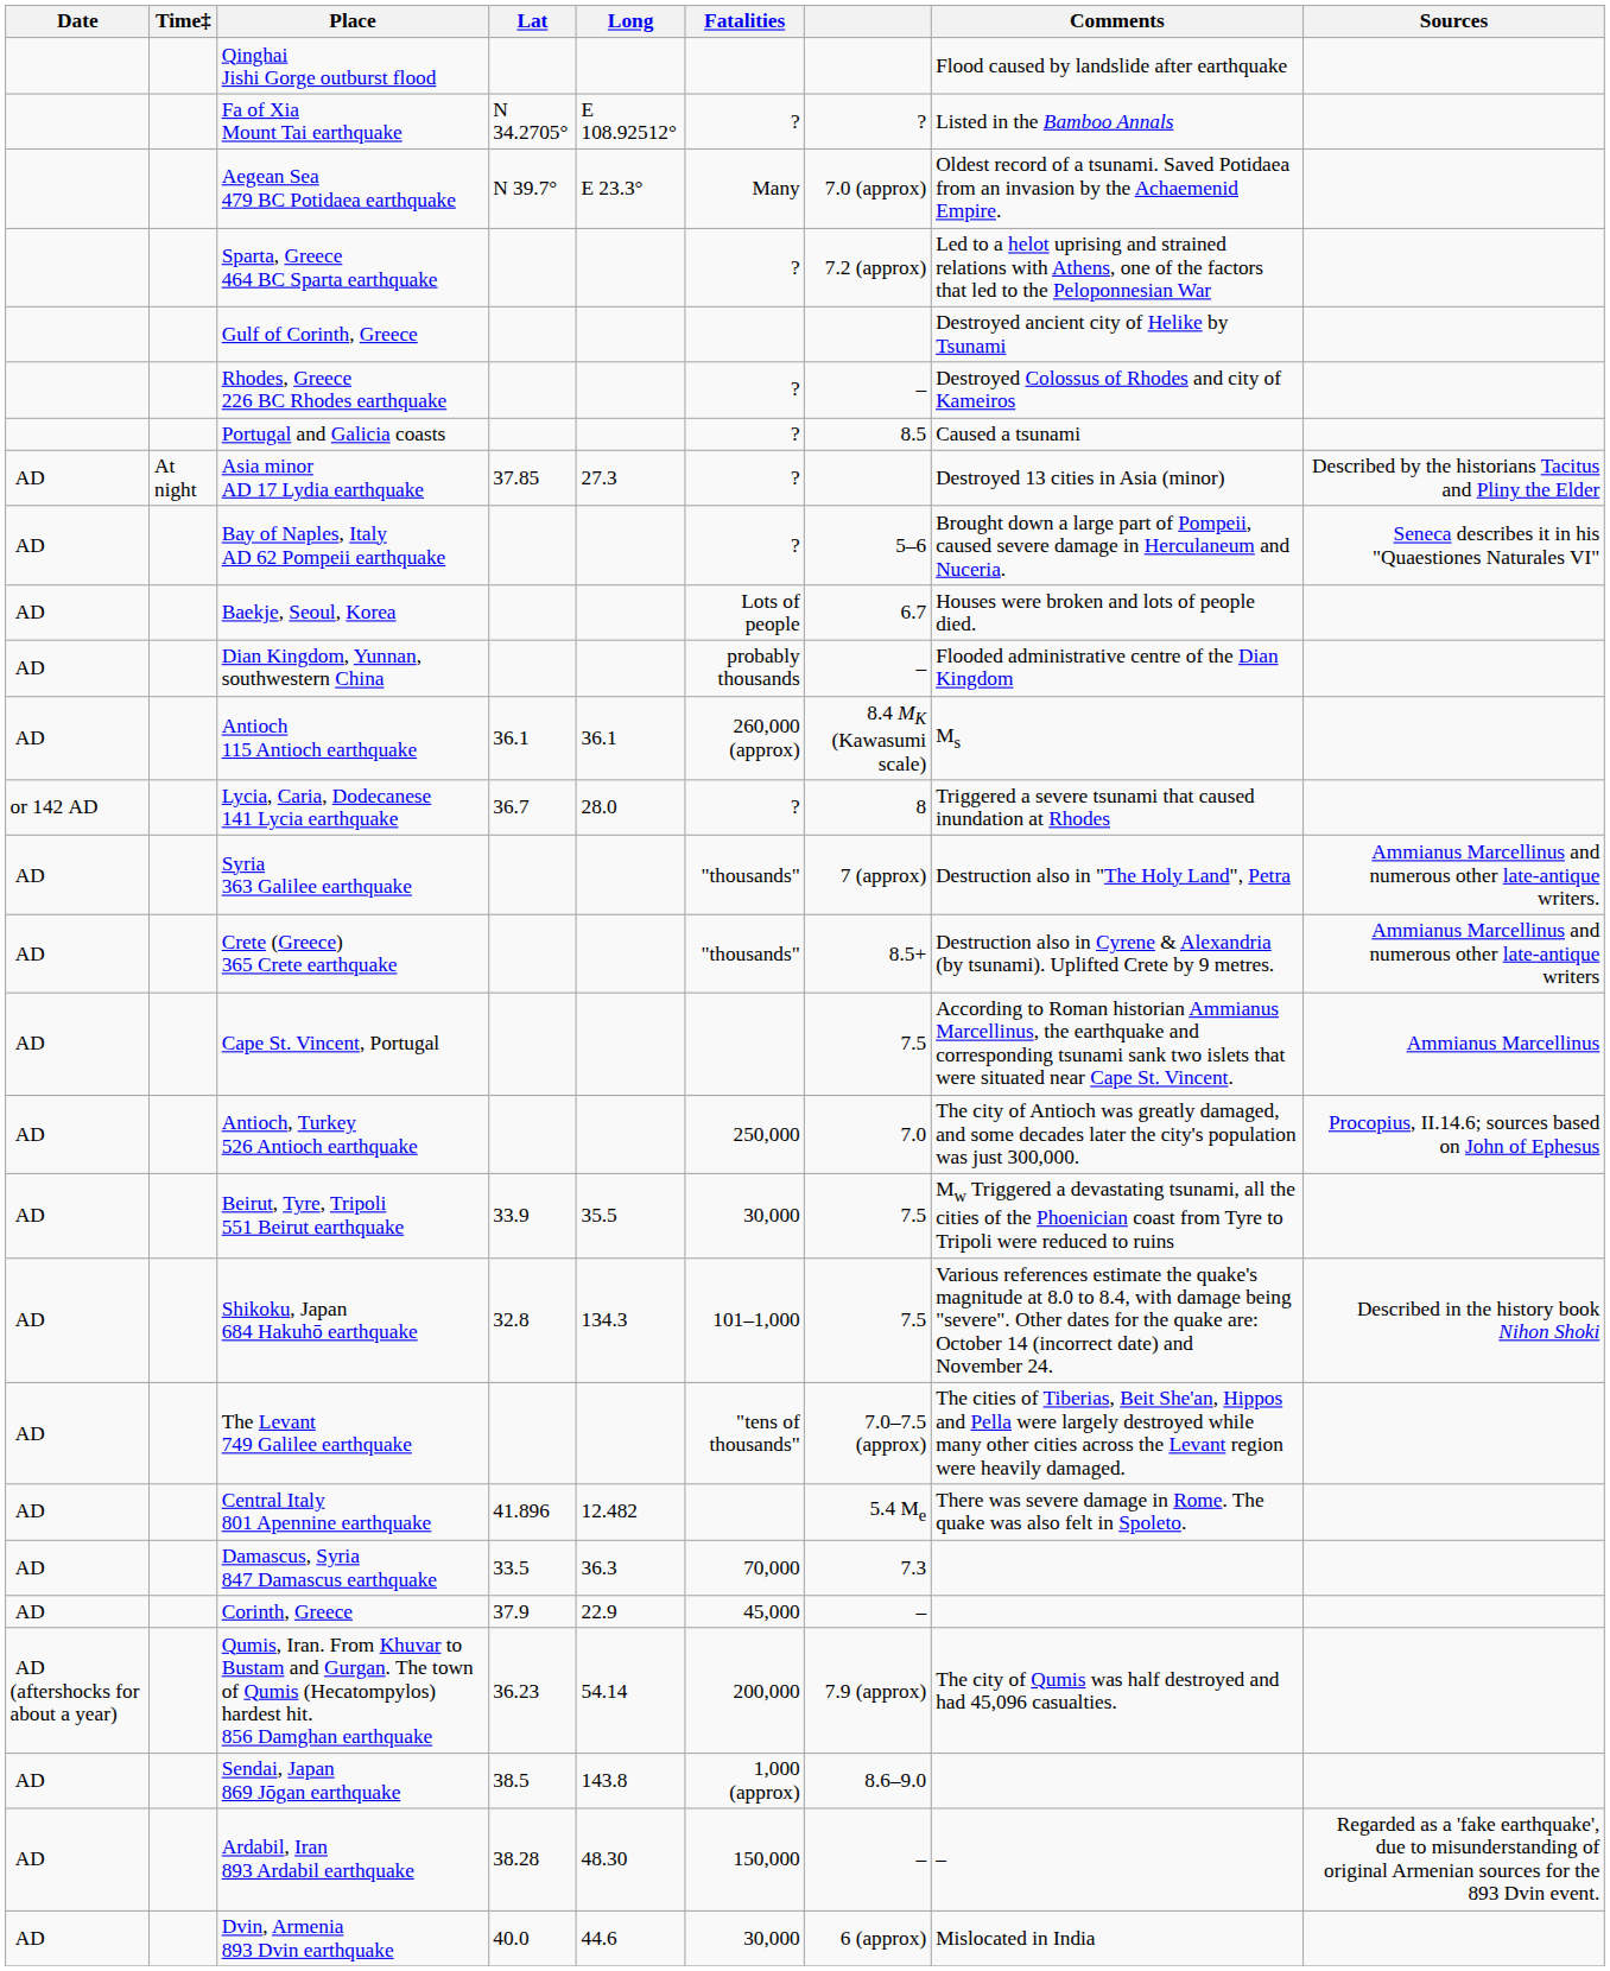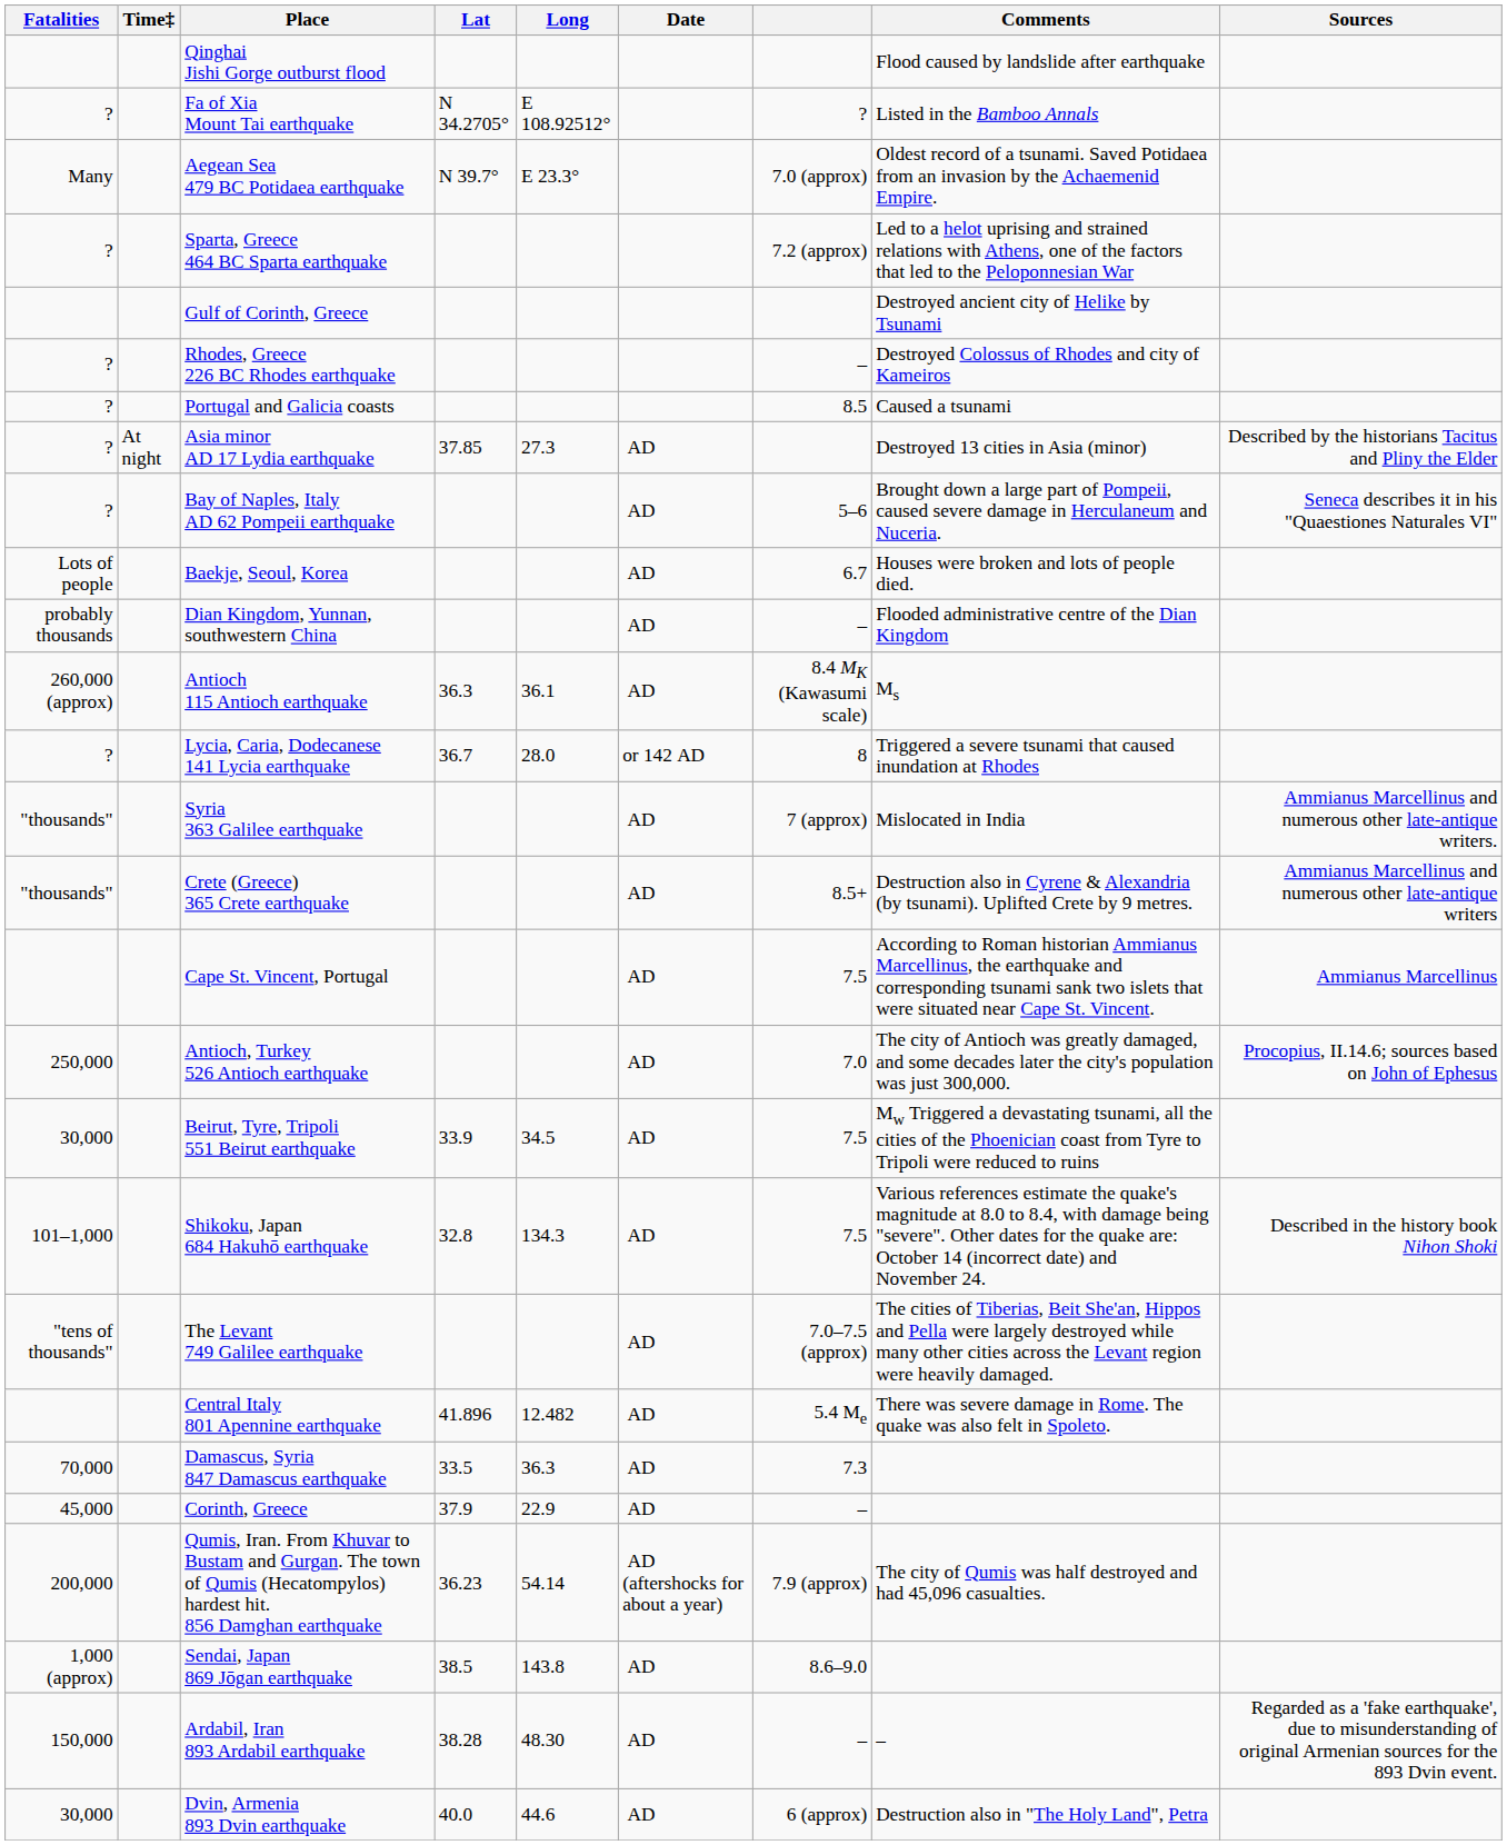 <table class="wikitable sortable">
 <tr>
-<th>Date</th>
+<th><a href='#'>Fatalities</a></th>
 <th>Time‡</th>
 <th>Place</th>
 <th><a href='#'>Lat</a></th>
 <th><a href='#'>Long</a></th>
-<th><a href='#'>Fatalities</a></th>
+<th>Date</th>
 <th></th>
 <th>Comments</th>
 <th>Sources</th>
 </tr>
 <tr>
 <td></td>
 <td></td>
 <td><a href='#'>Qinghai</a><br><a href='#'>Jishi Gorge outburst flood</a></td>
 <td></td>
 <td></td>
 <td></td>
 <td></td>
 <td>Flood caused by landslide after earthquake</td>
 <td align="right"></td>
 </tr>
 <tr>
-<td></td>
+<td align="right">?</td>
 <td></td>
 <td><a href='#'>Fa of Xia</a><br><a href='#'>Mount Tai earthquake</a></td>
 <td>N 34.2705°</td>
 <td>E 108.92512°</td>
-<td align="right">?</td>
+<td></td>
 <td align="right">?</td>
 <td>Listed in the <em><a href='#'>Bamboo Annals</a></em></td>
 <td align="right"></td>
 </tr>
 <tr>
-<td></td>
+<td align="right">Many</td>
 <td></td>
 <td><a href='#'>Aegean Sea</a><br><a href='#'>479 BC Potidaea earthquake</a></td>
 <td>N 39.7°</td>
 <td>E 23.3°</td>
-<td align="right">Many</td>
+<td></td>
 <td align="right">7.0 (approx)</td>
 <td>Oldest record of a tsunami. Saved Potidaea from an invasion by the <a href='#'>Achaemenid Empire</a>.</td>
 <td align="right"></td>
 </tr>
 <tr>
-<td></td>
+<td align="right">?</td>
 <td></td>
 <td><a href='#'>Sparta</a>, <a href='#'>Greece</a><br><a href='#'>464 BC Sparta earthquake</a></td>
 <td></td>
 <td></td>
-<td align="right">?</td>
+<td></td>
 <td align="right">7.2 (approx)</td>
 <td> Led to a <a href='#'>helot</a> uprising and strained relations with <a href='#'>Athens</a>, one of the factors that led to the <a href='#'>Peloponnesian War</a></td>
 <td align="right"></td>
 </tr>
 <tr>
 <td></td>
 <td></td>
 <td><a href='#'>Gulf of Corinth</a>, <a href='#'>Greece</a></td>
 <td></td>
 <td></td>
 <td></td>
 <td></td>
 <td>Destroyed ancient city of <a href='#'>Helike</a> by <a href='#'>Tsunami</a></td>
 <td align="right"></td>
 </tr>
 <tr>
-<td></td>
+<td align="right">?</td>
 <td></td>
 <td><a href='#'>Rhodes</a>, <a href='#'>Greece</a><br><a href='#'>226 BC Rhodes earthquake</a></td>
 <td></td>
 <td></td>
-<td align="right">?</td>
+<td></td>
 <td align="right">–</td>
 <td>Destroyed <a href='#'>Colossus of Rhodes</a> and city of <a href='#'>Kameiros</a></td>
 <td align="right"></td>
 </tr>
 <tr>
-<td></td>
+<td align="right">?</td>
 <td></td>
 <td><a href='#'>Portugal</a> and <a href='#'>Galicia</a> coasts</td>
 <td></td>
 <td></td>
-<td align="right">?</td>
+<td></td>
 <td align="right">8.5</td>
 <td>Caused a tsunami</td>
 <td align="right"></td>
 </tr>
 <tr>
-<td> AD</td>
+<td align="right">?</td>
 <td>At night</td>
 <td><a href='#'>Asia minor</a><br><a href='#'>AD 17 Lydia earthquake</a></td>
 <td>37.85</td>
 <td>27.3</td>
-<td align="right">?</td>
+<td> AD</td>
 <td></td>
 <td>Destroyed 13 cities in Asia (minor)</td>
 <td align="right">Described by the historians <a href='#'>Tacitus</a> and <a href='#'>Pliny the Elder</a></td>
 </tr>
 <tr>
-<td> AD</td>
+<td align="right">?</td>
 <td></td>
 <td><a href='#'>Bay of Naples</a>, <a href='#'>Italy</a> <br><a href='#'>AD 62 Pompeii earthquake</a></td>
 <td></td>
 <td></td>
-<td align="right">?</td>
+<td> AD</td>
 <td align="right">5–6</td>
 <td>Brought down a large part of <a href='#'>Pompeii</a>, caused severe damage in <a href='#'>Herculaneum</a> and <a href='#'>Nuceria</a>.</td>
 <td align="right"><a href='#'>Seneca</a> describes it in his "Quaestiones Naturales VI"</td>
 </tr>
 <tr>
-<td> AD</td>
+<td align="right">Lots of people</td>
 <td></td>
 <td><a href='#'>Baekje</a>, <a href='#'>Seoul</a>, <a href='#'>Korea</a></td>
 <td></td>
 <td></td>
-<td align="right">Lots of people</td>
+<td> AD</td>
 <td align="right">6.7</td>
 <td>Houses were broken and lots of people died.</td>
 <td align="right"></td>
 </tr>
 <tr>
-<td> AD</td>
+<td align="right">probably thousands</td>
 <td></td>
 <td><a href='#'>Dian Kingdom</a>, <a href='#'>Yunnan</a>, southwestern <a href='#'>China</a></td>
 <td></td>
 <td></td>
-<td align="right">probably thousands</td>
+<td> AD</td>
 <td align="right">–</td>
 <td>Flooded administrative centre of the <a href='#'>Dian Kingdom</a></td>
 <td align="right"></td>
 </tr>
 <tr>
-<td> AD</td>
+<td align="right">260,000 (approx)</td>
 <td></td>
 <td><a href='#'>Antioch</a> <br><a href='#'>115 Antioch earthquake</a></td>
+<td>36.3</td>
 <td>36.1</td>
-<td>36.1</td>
-<td align="right">260,000 (approx)</td>
+<td> AD</td>
 <td align="right">8.4 <em>M<sub>K</sub></em> (Kawasumi scale)</td>
 <td>M<sub>s</sub></td>
 <td align="right"></td>
 </tr>
 <tr>
-<td> or 142 AD</td>
+<td align="right">?</td>
 <td></td>
 <td><a href='#'>Lycia</a>, <a href='#'>Caria</a>, <a href='#'>Dodecanese</a><br><a href='#'>141 Lycia earthquake</a></td>
 <td>36.7</td>
 <td>28.0</td>
-<td align="right">?</td>
+<td> or 142 AD</td>
 <td align="right">8</td>
 <td>Triggered a severe tsunami that caused inundation at <a href='#'>Rhodes</a></td>
 <td align="right"></td>
 </tr>
 <tr>
-<td> AD</td>
+<td align="right">"thousands"</td>
 <td></td>
 <td><a href='#'>Syria</a><br><a href='#'>363 Galilee earthquake</a></td>
 <td></td>
 <td></td>
-<td align="right">"thousands"</td>
+<td> AD</td>
 <td align="right">7 (approx)</td>
-<td>Destruction also in "<a href='#'>The Holy Land</a>", <a href='#'>Petra</a></td>
+<td>Mislocated in India</td>
 <td align="right"><a href='#'>Ammianus Marcellinus</a> and numerous other <a href='#'>late-antique</a> writers.</td>
 </tr>
 <tr>
-<td> AD</td>
+<td align="right">"thousands"</td>
 <td></td>
 <td><a href='#'>Crete</a> (<a href='#'>Greece</a>)<br><a href='#'>365 Crete earthquake</a></td>
 <td></td>
 <td></td>
-<td align="right">"thousands"</td>
+<td> AD</td>
 <td align="right">8.5+</td>
 <td>Destruction also in <a href='#'>Cyrene</a> & <a href='#'>Alexandria</a> (by tsunami). Uplifted Crete by 9 metres.</td>
 <td align="right"><a href='#'>Ammianus Marcellinus</a> and numerous other <a href='#'>late-antique</a> writers</td>
 </tr>
 <tr>
-<td> AD</td>
+<td align="right"></td>
 <td></td>
 <td><a href='#'>Cape St. Vincent</a>, Portugal</td>
 <td></td>
 <td></td>
-<td align="right"></td>
+<td> AD</td>
 <td align="right">7.5</td>
 <td>According to Roman historian <a href='#'>Ammianus Marcellinus</a>, the earthquake and corresponding tsunami sank two islets that were situated near <a href='#'>Cape St. Vincent</a>.</td>
 <td align="right"><a href='#'>Ammianus Marcellinus</a></td>
 </tr>
 <tr>
-<td> AD</td>
+<td align="right">250,000</td>
 <td></td>
 <td><a href='#'>Antioch</a>, <a href='#'>Turkey</a> <br> <a href='#'>526 Antioch earthquake</a></td>
 <td></td>
 <td></td>
-<td align="right">250,000</td>
+<td> AD</td>
 <td align="right">7.0</td>
 <td>The city of Antioch was greatly damaged, and some decades later the city's population was just 300,000.</td>
 <td align="right"><a href='#'>Procopius</a>, II.14.6; sources based on <a href='#'>John of Ephesus</a></td>
 </tr>
 <tr>
-<td> AD</td>
+<td align="right">30,000</td>
 <td></td>
 <td><a href='#'>Beirut</a>, <a href='#'>Tyre</a>, <a href='#'>Tripoli</a> <br> <a href='#'>551 Beirut earthquake</a></td>
 <td>33.9</td>
-<td>35.5</td>
-<td align="right">30,000</td>
+<td>34.5</td>
+<td> AD</td>
 <td align="right">7.5</td>
 <td>M<sub>w</sub> Triggered a devastating tsunami, all the cities of the <a href='#'>Phoenician</a> coast from Tyre to Tripoli were reduced to ruins</td>
 <td align="right"></td>
 </tr>
 <tr>
-<td> AD</td>
+<td align="right">101–1,000</td>
 <td></td>
 <td><a href='#'>Shikoku</a>, Japan<br><a href='#'>684 Hakuhō earthquake</a></td>
 <td>32.8</td>
 <td>134.3</td>
-<td align="right">101–1,000</td>
+<td> AD</td>
 <td align="right">7.5</td>
 <td>Various references estimate the quake's magnitude at 8.0 to 8.4, with damage being "severe". Other dates for the quake are: October 14 (incorrect date) and November 24.</td>
 <td align="right">Described in the history book <em><a href='#'>Nihon Shoki</a></em></td>
 </tr>
 <tr>
-<td> AD</td>
+<td align="right">"tens of thousands"</td>
 <td></td>
 <td>The <a href='#'>Levant</a> <br> <a href='#'>749 Galilee earthquake</a></td>
 <td></td>
 <td></td>
-<td align="right">"tens of thousands"</td>
+<td> AD</td>
 <td align="right">7.0–7.5 (approx)</td>
 <td>The cities of <a href='#'>Tiberias</a>, <a href='#'>Beit She'an</a>, <a href='#'>Hippos</a> and <a href='#'>Pella</a> were largely destroyed while many other cities across the <a href='#'>Levant</a> region were heavily damaged.</td>
 <td align="right"></td>
 </tr>
 <tr>
-<td> AD</td>
+<td align="right"></td>
 <td></td>
 <td><a href='#'>Central Italy</a> <br> <a href='#'>801 Apennine earthquake</a></td>
 <td>41.896</td>
 <td>12.482</td>
-<td align="right"></td>
+<td> AD</td>
 <td align="right">5.4 M<sub>e</sub></td>
 <td>There was severe damage in <a href='#'>Rome</a>. The quake was also felt in <a href='#'>Spoleto</a>.</td>
 <td align="right"></td>
 </tr>
 <tr>
-<td> AD</td>
+<td align="right">70,000</td>
 <td></td>
 <td><a href='#'>Damascus</a>, <a href='#'>Syria</a><br> <a href='#'>847 Damascus earthquake</a></td>
 <td>33.5</td>
 <td>36.3</td>
-<td align="right">70,000</td>
+<td> AD</td>
 <td align="right">7.3</td>
 <td> </td>
 <td align="right"></td>
 </tr>
 <tr>
-<td> AD</td>
+<td align="right">45,000</td>
 <td></td>
 <td><a href='#'>Corinth</a>, <a href='#'>Greece</a></td>
 <td>37.9</td>
 <td>22.9</td>
-<td align="right">45,000</td>
+<td> AD</td>
 <td align="right">–</td>
 <td> </td>
 <td align="right"></td>
 </tr>
 <tr>
-<td> AD (aftershocks for about a year)</td>
+<td align="right">200,000</td>
 <td></td>
 <td><a href='#'>Qumis</a>, Iran. From <a href='#'>Khuvar</a> to <a href='#'>Bustam</a> and <a href='#'>Gurgan</a>. The town of <a href='#'>Qumis</a> (Hecatompylos) hardest hit.<br><a href='#'>856 Damghan earthquake</a></td>
 <td>36.23</td>
 <td>54.14</td>
-<td align="right">200,000</td>
+<td> AD (aftershocks for about a year)</td>
 <td align="right">7.9 (approx)</td>
 <td>The city of <a href='#'>Qumis</a> was half destroyed and had 45,096 casualties.</td>
 <td align="right"></td>
 </tr>
 <tr>
-<td> AD</td>
+<td align="right">1,000 (approx)</td>
 <td></td>
 <td><a href='#'>Sendai</a>, <a href='#'>Japan</a><br><a href='#'>869 Jōgan earthquake</a></td>
 <td>38.5</td>
 <td>143.8</td>
-<td align="right">1,000 (approx)</td>
+<td> AD</td>
 <td align="right">8.6–9.0 </td>
 <td></td>
 <td align="right"></td>
 </tr>
 <tr>
-<td> AD</td>
+<td align="right">150,000</td>
 <td></td>
 <td><a href='#'>Ardabil</a>, <a href='#'>Iran</a><br><a href='#'>893 Ardabil earthquake</a></td>
 <td>38.28</td>
 <td>48.30</td>
-<td align="right">150,000</td>
+<td> AD</td>
 <td align="right">–</td>
 <td>–</td>
 <td align="right">Regarded as a 'fake earthquake', due to misunderstanding of original Armenian sources for the 893 Dvin event.</td>
 </tr>
 <tr>
-<td> AD</td>
+<td align="right">30,000</td>
 <td></td>
 <td><a href='#'>Dvin</a>, <a href='#'>Armenia</a><br><a href='#'>893 Dvin earthquake</a></td>
 <td>40.0</td>
 <td>44.6</td>
-<td align="right">30,000</td>
+<td> AD</td>
 <td align="right">6 (approx)</td>
-<td>Mislocated in India</td>
+<td>Destruction also in "<a href='#'>The Holy Land</a>", <a href='#'>Petra</a></td>
 <td align="right"></td>
 </tr>
 </table>
